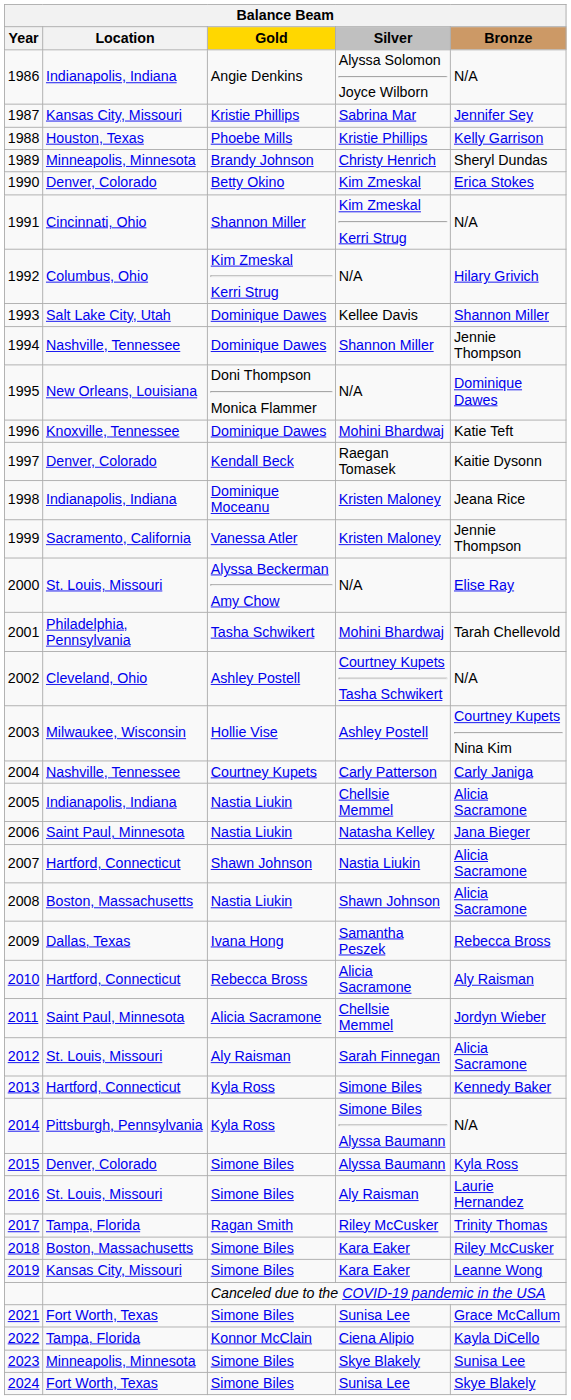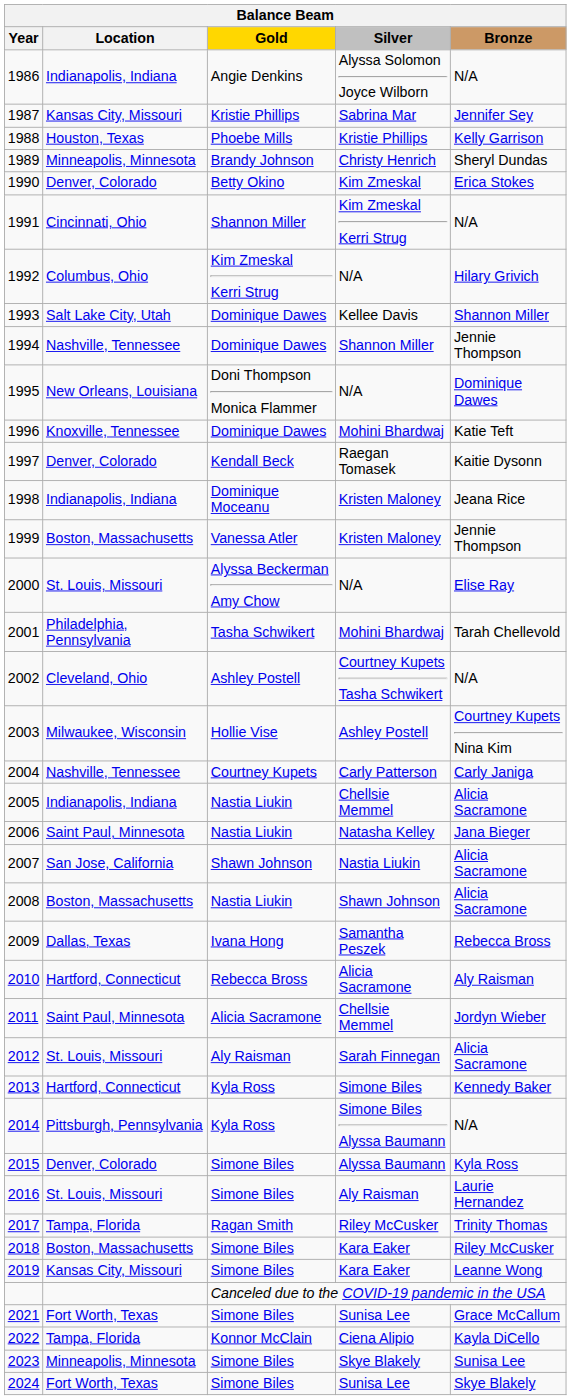 <table class="wikitable mw-collapsible mw-collapsed" width="50%">
 <tr>
 <th align=center colspan="5">Balance Beam</th>
 </tr>
 <tr>
 <th>Year</th>
 <th>Location</th>
 <td bgcolor="gold" align="center"><strong>Gold</strong></td>
 <td bgcolor="silver" align="center"><strong>Silver</strong></td>
 <td bgcolor="cc9966" align="center"><strong>Bronze</strong></td>
 </tr>
 <tr>
 <td>1986</td>
 <td><a href='#'>Indianapolis, Indiana</a></td>
 <td>Angie Denkins</td>
 <td>Alyssa Solomon<hr>Joyce Wilborn</td>
 <td>N/A</td>
 </tr>
 <tr>
 <td>1987</td>
 <td><a href='#'>Kansas City, Missouri</a></td>
 <td><a href='#'>Kristie Phillips</a></td>
 <td><a href='#'>Sabrina Mar</a></td>
 <td><a href='#'>Jennifer Sey</a></td>
 </tr>
 <tr>
 <td>1988</td>
 <td><a href='#'>Houston, Texas</a></td>
 <td><a href='#'>Phoebe Mills</a></td>
 <td><a href='#'>Kristie Phillips</a></td>
 <td><a href='#'>Kelly Garrison</a></td>
 </tr>
 <tr>
 <td>1989</td>
 <td><a href='#'>Minneapolis, Minnesota</a></td>
 <td><a href='#'>Brandy Johnson</a></td>
 <td><a href='#'>Christy Henrich</a></td>
 <td>Sheryl Dundas</td>
 </tr>
 <tr>
 <td>1990</td>
 <td><a href='#'>Denver, Colorado</a></td>
 <td><a href='#'>Betty Okino</a></td>
 <td><a href='#'>Kim Zmeskal</a></td>
 <td><a href='#'>Erica Stokes</a></td>
 </tr>
 <tr>
 <td>1991</td>
 <td><a href='#'>Cincinnati, Ohio</a></td>
 <td><a href='#'>Shannon Miller</a></td>
 <td><a href='#'>Kim Zmeskal</a><hr><a href='#'>Kerri Strug</a></td>
 <td>N/A</td>
 </tr>
 <tr>
 <td>1992</td>
 <td><a href='#'>Columbus, Ohio</a></td>
 <td><a href='#'>Kim Zmeskal</a><hr><a href='#'>Kerri Strug</a></td>
 <td>N/A</td>
 <td><a href='#'>Hilary Grivich</a></td>
 </tr>
 <tr>
 <td>1993</td>
 <td><a href='#'>Salt Lake City, Utah</a></td>
 <td><a href='#'>Dominique Dawes</a></td>
 <td>Kellee Davis</td>
 <td><a href='#'>Shannon Miller</a></td>
 </tr>
 <tr>
 <td>1994</td>
 <td><a href='#'>Nashville, Tennessee</a></td>
 <td><a href='#'>Dominique Dawes</a></td>
 <td><a href='#'>Shannon Miller</a></td>
 <td>Jennie Thompson</td>
 </tr>
 <tr>
 <td>1995</td>
 <td><a href='#'>New Orleans, Louisiana</a></td>
 <td>Doni Thompson<hr>Monica Flammer</td>
 <td>N/A</td>
 <td><a href='#'>Dominique Dawes</a></td>
 </tr>
 <tr>
 <td>1996</td>
 <td><a href='#'>Knoxville, Tennessee</a></td>
 <td><a href='#'>Dominique Dawes</a></td>
 <td><a href='#'>Mohini Bhardwaj</a></td>
 <td>Katie Teft</td>
 </tr>
 <tr>
 <td>1997</td>
 <td><a href='#'>Denver, Colorado</a></td>
 <td><a href='#'>Kendall Beck</a></td>
 <td>Raegan Tomasek</td>
 <td>Kaitie Dysonn</td>
 </tr>
 <tr>
 <td>1998</td>
 <td><a href='#'>Indianapolis, Indiana</a></td>
 <td><a href='#'>Dominique Moceanu</a></td>
 <td><a href='#'>Kristen Maloney</a></td>
 <td>Jeana Rice</td>
 </tr>
 <tr>
 <td>1999</td>
-<td><a href='#'>Sacramento, California</a></td>
+<td><a href='#'>Boston, Massachusetts</a></td>
 <td><a href='#'>Vanessa Atler</a></td>
 <td><a href='#'>Kristen Maloney</a></td>
 <td>Jennie Thompson</td>
 </tr>
 <tr>
 <td>2000</td>
 <td><a href='#'>St. Louis, Missouri</a></td>
 <td><a href='#'>Alyssa Beckerman</a><hr><a href='#'>Amy Chow</a></td>
 <td>N/A</td>
 <td><a href='#'>Elise Ray</a></td>
 </tr>
 <tr>
 <td>2001</td>
 <td><a href='#'>Philadelphia, Pennsylvania</a></td>
 <td><a href='#'>Tasha Schwikert</a></td>
 <td><a href='#'>Mohini Bhardwaj</a></td>
 <td>Tarah Chellevold</td>
 </tr>
 <tr>
 <td>2002</td>
 <td><a href='#'>Cleveland, Ohio</a></td>
 <td><a href='#'>Ashley Postell</a></td>
 <td><a href='#'>Courtney Kupets</a><hr><a href='#'>Tasha Schwikert</a></td>
 <td>N/A</td>
 </tr>
 <tr>
 <td>2003</td>
 <td><a href='#'>Milwaukee, Wisconsin</a></td>
 <td><a href='#'>Hollie Vise</a></td>
 <td><a href='#'>Ashley Postell</a></td>
 <td><a href='#'>Courtney Kupets</a><hr>Nina Kim</td>
 </tr>
 <tr>
 <td>2004</td>
 <td><a href='#'>Nashville, Tennessee</a></td>
 <td><a href='#'>Courtney Kupets</a></td>
 <td><a href='#'>Carly Patterson</a></td>
 <td><a href='#'>Carly Janiga</a></td>
 </tr>
 <tr>
 <td>2005</td>
 <td><a href='#'>Indianapolis, Indiana</a></td>
 <td><a href='#'>Nastia Liukin</a></td>
 <td><a href='#'>Chellsie Memmel</a></td>
 <td><a href='#'>Alicia Sacramone</a></td>
 </tr>
 <tr>
 <td>2006</td>
 <td><a href='#'>Saint Paul, Minnesota</a></td>
 <td><a href='#'>Nastia Liukin</a></td>
 <td><a href='#'>Natasha Kelley</a></td>
 <td><a href='#'>Jana Bieger</a></td>
 </tr>
 <tr>
 <td>2007</td>
-<td><a href='#'>Hartford, Connecticut</a></td>
+<td><a href='#'>San Jose, California</a></td>
 <td><a href='#'>Shawn Johnson</a></td>
 <td><a href='#'>Nastia Liukin</a></td>
 <td><a href='#'>Alicia Sacramone</a></td>
 </tr>
 <tr>
 <td>2008</td>
 <td><a href='#'>Boston, Massachusetts</a></td>
 <td><a href='#'>Nastia Liukin</a></td>
 <td><a href='#'>Shawn Johnson</a></td>
 <td><a href='#'>Alicia Sacramone</a></td>
 </tr>
 <tr>
 <td>2009</td>
 <td><a href='#'>Dallas, Texas</a></td>
 <td><a href='#'>Ivana Hong</a></td>
 <td><a href='#'>Samantha Peszek</a></td>
 <td><a href='#'>Rebecca Bross</a></td>
 </tr>
 <tr>
 <td><a href='#'>2010</a></td>
 <td><a href='#'>Hartford, Connecticut</a></td>
 <td><a href='#'>Rebecca Bross</a></td>
 <td><a href='#'>Alicia Sacramone</a></td>
 <td><a href='#'>Aly Raisman</a></td>
 </tr>
 <tr>
 <td><a href='#'>2011</a></td>
 <td><a href='#'>Saint Paul, Minnesota</a></td>
 <td><a href='#'>Alicia Sacramone</a></td>
 <td><a href='#'>Chellsie Memmel</a></td>
 <td><a href='#'>Jordyn Wieber</a></td>
 </tr>
 <tr>
 <td><a href='#'>2012</a></td>
 <td><a href='#'>St. Louis, Missouri</a></td>
 <td><a href='#'>Aly Raisman</a></td>
 <td><a href='#'>Sarah Finnegan</a></td>
 <td><a href='#'>Alicia Sacramone</a></td>
 </tr>
 <tr>
 <td><a href='#'>2013</a></td>
 <td><a href='#'>Hartford, Connecticut</a></td>
 <td><a href='#'>Kyla Ross</a></td>
 <td><a href='#'>Simone Biles</a></td>
 <td><a href='#'>Kennedy Baker</a></td>
 </tr>
 <tr>
 <td><a href='#'>2014</a></td>
 <td><a href='#'>Pittsburgh, Pennsylvania</a></td>
 <td><a href='#'>Kyla Ross</a></td>
 <td><a href='#'>Simone Biles</a><hr><a href='#'>Alyssa Baumann</a></td>
 <td>N/A</td>
 </tr>
 <tr>
 <td><a href='#'>2015</a></td>
 <td><a href='#'>Denver, Colorado</a></td>
 <td><a href='#'>Simone Biles</a></td>
 <td><a href='#'>Alyssa Baumann</a></td>
 <td><a href='#'>Kyla Ross</a></td>
 </tr>
 <tr>
 <td><a href='#'>2016</a></td>
 <td><a href='#'>St. Louis, Missouri</a></td>
 <td><a href='#'>Simone Biles</a></td>
 <td><a href='#'>Aly Raisman</a></td>
 <td><a href='#'>Laurie Hernandez</a></td>
 </tr>
 <tr>
 <td><a href='#'>2017</a></td>
 <td><a href='#'>Tampa, Florida</a></td>
 <td><a href='#'>Ragan Smith</a></td>
 <td><a href='#'>Riley McCusker</a></td>
 <td><a href='#'>Trinity Thomas</a></td>
 </tr>
 <tr>
 <td><a href='#'>2018</a></td>
 <td><a href='#'>Boston, Massachusetts</a></td>
 <td><a href='#'>Simone Biles</a></td>
 <td><a href='#'>Kara Eaker</a></td>
 <td><a href='#'>Riley McCusker</a></td>
 </tr>
 <tr>
 <td><a href='#'>2019</a></td>
 <td><a href='#'>Kansas City, Missouri</a></td>
 <td><a href='#'>Simone Biles</a></td>
 <td><a href='#'>Kara Eaker</a></td>
 <td><a href='#'>Leanne Wong</a></td>
 </tr>
 <tr>
 <td></td>
 <td></td>
 <td colspan="3"><em>Canceled due to the <a href='#'>COVID-19 pandemic in the USA</a></em> </td>
 </tr>
 <tr>
 <td><a href='#'>2021</a></td>
 <td><a href='#'>Fort Worth, Texas</a></td>
 <td><a href='#'>Simone Biles</a></td>
 <td><a href='#'>Sunisa Lee</a></td>
 <td><a href='#'>Grace McCallum</a></td>
 </tr>
 <tr>
 <td><a href='#'>2022</a></td>
 <td><a href='#'>Tampa, Florida</a></td>
 <td><a href='#'>Konnor McClain</a></td>
 <td><a href='#'>Ciena Alipio</a></td>
 <td><a href='#'>Kayla DiCello</a></td>
 </tr>
 <tr>
 <td><a href='#'>2023</a></td>
 <td><a href='#'>Minneapolis, Minnesota</a></td>
 <td><a href='#'>Simone Biles</a></td>
 <td><a href='#'>Skye Blakely</a></td>
 <td><a href='#'>Sunisa Lee</a></td>
 </tr>
 <tr>
 <td><a href='#'>2024</a></td>
 <td><a href='#'>Fort Worth, Texas</a></td>
 <td><a href='#'>Simone Biles</a></td>
 <td><a href='#'>Sunisa Lee</a></td>
 <td><a href='#'>Skye Blakely</a></td>
 </tr>
 </table>
